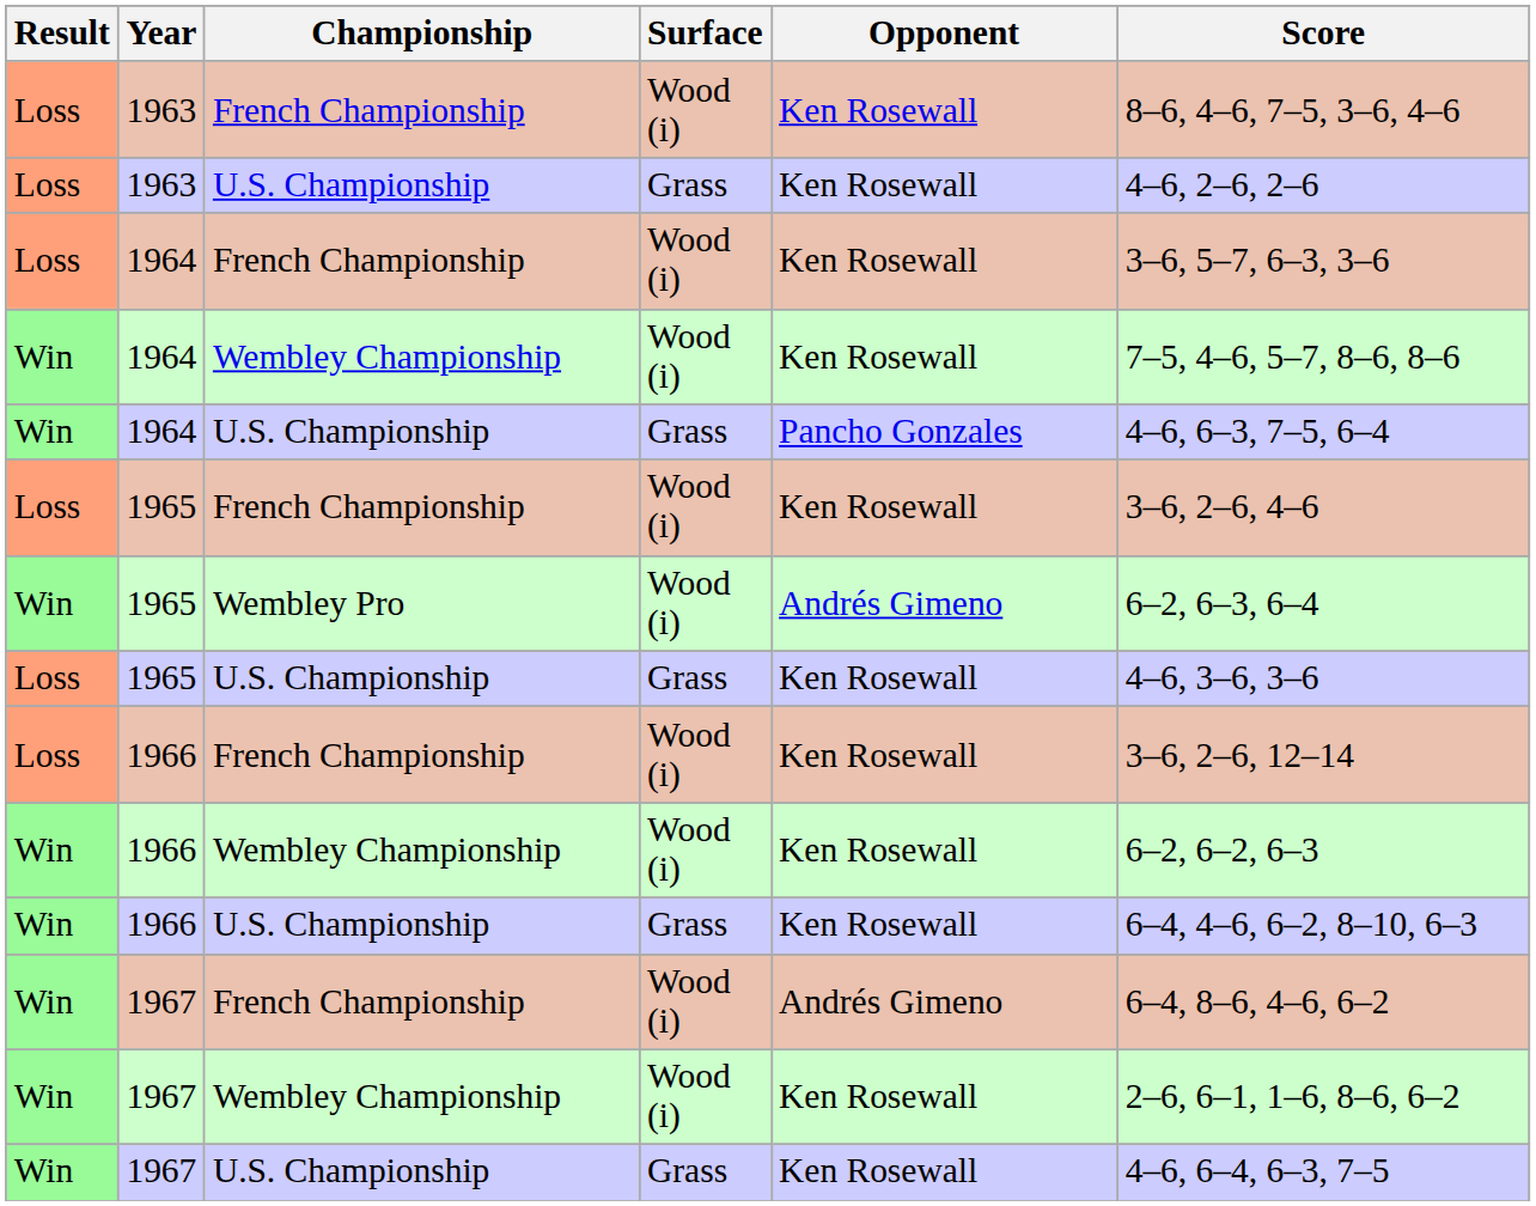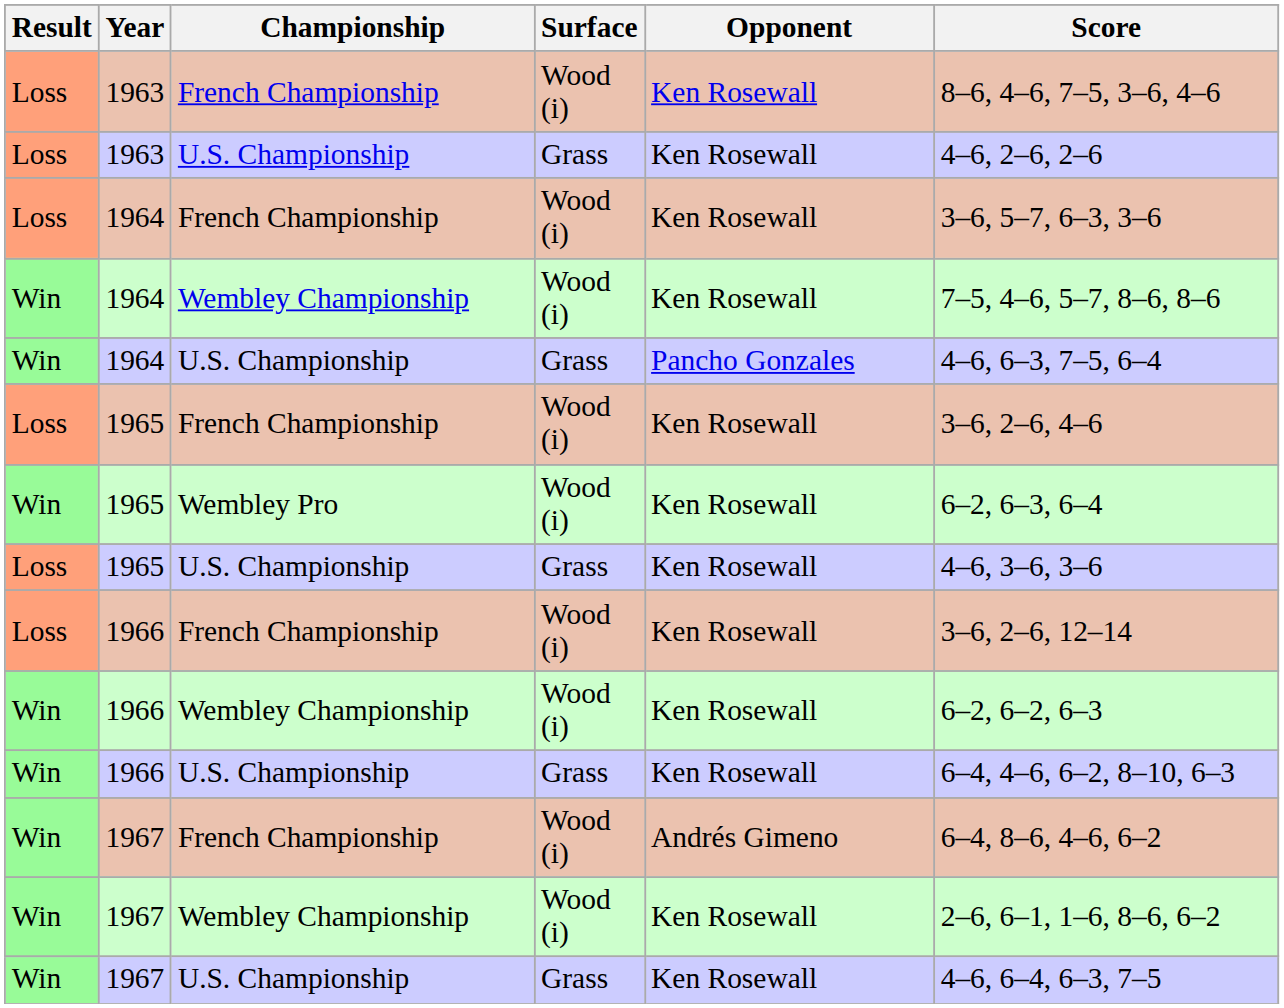 <table class='sortable wikitable'>
 <tr>
 <th>Result</th>
 <th>Year</th>
 <th style="width:190px">Championship</th>
 <th style="width:50px">Surface</th>
 <th style="width:150px">Opponent</th>
 <th style="width:180px" class="unsortable">Score</th>
 </tr>
 <tr style="background:#ebc2af;">
 <td style="background:#ffa07a;">Loss</td>
 <td>1963</td>
 <td><a href='#'>French Championship</a></td>
 <td>Wood (i)</td>
 <td> <a href='#'>Ken Rosewall</a></td>
 <td>8–6, 4–6, 7–5, 3–6, 4–6</td>
 </tr>
 <tr style="background:#ccf;">
 <td style="background:#ffa07a;">Loss</td>
 <td>1963</td>
 <td><a href='#'>U.S. Championship</a></td>
 <td>Grass</td>
 <td> Ken Rosewall</td>
 <td>4–6, 2–6, 2–6</td>
 </tr>
 <tr style="background:#ebc2af;">
 <td style="background:#ffa07a;">Loss</td>
 <td>1964</td>
 <td>French Championship</td>
 <td>Wood (i)</td>
 <td> Ken Rosewall</td>
 <td>3–6, 5–7, 6–3, 3–6</td>
 </tr>
 <tr style="background:#cfc;">
 <td style="background:#98fb98;">Win</td>
 <td>1964</td>
 <td><a href='#'>Wembley Championship</a></td>
 <td>Wood (i)</td>
 <td> Ken Rosewall</td>
 <td>7–5, 4–6, 5–7, 8–6, 8–6</td>
 </tr>
 <tr style="background:#ccf;">
 <td style="background:#98fb98;">Win</td>
 <td>1964</td>
 <td>U.S. Championship</td>
 <td>Grass</td>
 <td> <a href='#'>Pancho Gonzales</a></td>
 <td>4–6, 6–3, 7–5, 6–4</td>
 </tr>
 <tr style="background:#ebc2af;">
 <td style="background:#ffa07a;">Loss</td>
 <td>1965</td>
 <td>French Championship</td>
 <td>Wood (i)</td>
 <td> Ken Rosewall</td>
 <td>3–6, 2–6, 4–6</td>
 </tr>
 <tr style="background:#cfc;">
 <td style="background:#98fb98;">Win</td>
 <td>1965</td>
 <td>Wembley Pro</td>
 <td>Wood (i)</td>
-<td> <a href='#'>Andrés Gimeno</a></td>
+<td> Ken Rosewall</td>
 <td>6–2, 6–3, 6–4</td>
 </tr>
 <tr style="background:#ccf;">
 <td style="background:#ffa07a;">Loss</td>
 <td>1965</td>
 <td>U.S. Championship</td>
 <td>Grass</td>
 <td> Ken Rosewall</td>
 <td>4–6, 3–6, 3–6</td>
 </tr>
 <tr style="background:#ebc2af;">
 <td style="background:#ffa07a;">Loss</td>
 <td>1966</td>
 <td>French Championship</td>
 <td>Wood (i)</td>
 <td> Ken Rosewall</td>
 <td>3–6, 2–6, 12–14</td>
 </tr>
 <tr style="background:#cfc;">
 <td style="background:#98fb98;">Win</td>
 <td>1966</td>
 <td>Wembley Championship</td>
 <td>Wood (i)</td>
 <td> Ken Rosewall</td>
 <td>6–2, 6–2, 6–3</td>
 </tr>
 <tr style="background:#ccf;">
 <td style="background:#98fb98;">Win</td>
 <td>1966</td>
 <td>U.S. Championship</td>
 <td>Grass</td>
 <td> Ken Rosewall</td>
 <td>6–4, 4–6, 6–2, 8–10, 6–3</td>
 </tr>
 <tr style="background:#ebc2af;">
 <td style="background:#98fb98;">Win</td>
 <td>1967</td>
 <td>French Championship</td>
 <td>Wood (i)</td>
 <td> Andrés Gimeno</td>
 <td>6–4, 8–6, 4–6, 6–2</td>
 </tr>
 <tr style="background:#cfc;">
 <td style="background:#98fb98;">Win</td>
 <td>1967</td>
 <td>Wembley Championship</td>
 <td>Wood (i)</td>
 <td> Ken Rosewall</td>
 <td>2–6, 6–1, 1–6, 8–6, 6–2</td>
 </tr>
 <tr style="background:#ccf;">
 <td style="background:#98fb98;">Win</td>
 <td>1967</td>
 <td>U.S. Championship</td>
 <td>Grass</td>
 <td> Ken Rosewall</td>
 <td>4–6, 6–4, 6–3, 7–5</td>
 </tr>
 </table>
